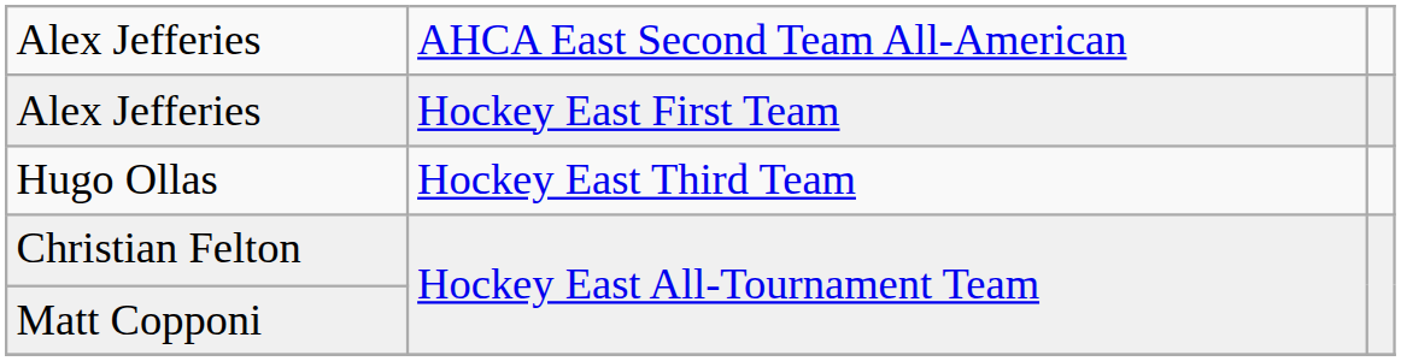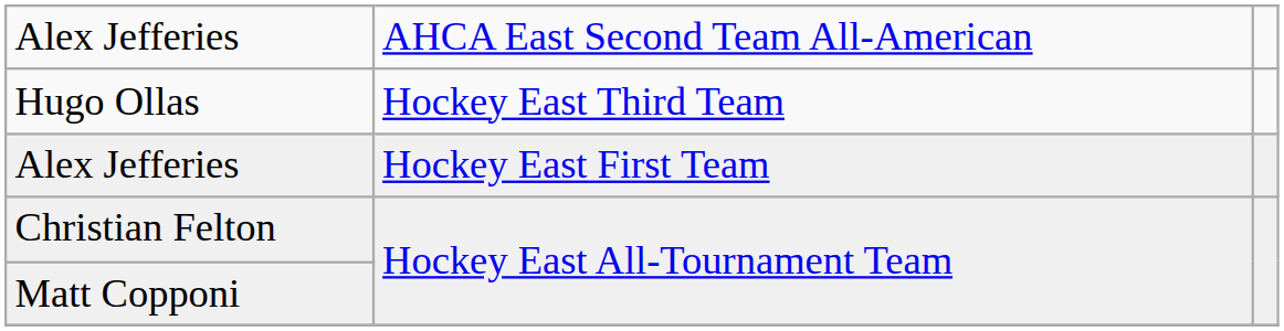 <table class="wikitable" width=40%>
 <tr>
 <td>Alex Jefferies</td>
 <td rowspan=1><a href='#'>AHCA East Second Team All-American</a></td>
 <td rowspan=1></td>
 </tr>
+<tr>
+<td>Hugo Ollas</td>
+<td rowspan=1><a href='#'>Hockey East Third Team</a></td>
+<td rowspan=1></td>
+</tr>
 <tr bgcolor=f0f0f0>
 <td>Alex Jefferies</td>
 <td rowspan=1><a href='#'>Hockey East First Team</a></td>
-<td rowspan=1></td>
-</tr>
-<tr>
-<td>Hugo Ollas</td>
-<td rowspan=1><a href='#'>Hockey East Third Team</a></td>
 <td rowspan=1></td>
 </tr>
 <tr bgcolor=f0f0f0>
 <td>Christian Felton</td>
 <td rowspan=2><a href='#'>Hockey East All-Tournament Team</a></td>
 <td rowspan=2></td>
 </tr>
 <tr bgcolor=f0f0f0>
 <td>Matt Copponi</td>
 </tr>
 <tr>
 </tr>
 </table>
